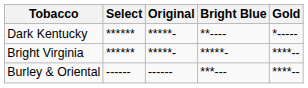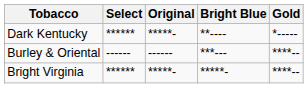 <table class="wikitable" border="1">
 <tr>
 <th>Tobacco</th>
 <th>Select</th>
 <th>Original</th>
 <th>Bright Blue</th>
 <th>Gold</th>
 </tr>
 <tr>
 <td>Dark Kentucky</td>
 <td>******</td>
 <td>*****-</td>
 <td>**----</td>
 <td>*-----</td>
 </tr>
 <tr>
+<td>Burley & Oriental</td>
+<td>------</td>
+<td>------</td>
+<td>***---</td>
+<td>****--</td>
+</tr>
+<tr>
 <td>Bright Virginia</td>
 <td>******</td>
 <td>*****-</td>
 <td>*****-</td>
 <td>****--</td>
 </tr>
-<tr>
-<td>Burley & Oriental</td>
-<td>------</td>
-<td>------</td>
-<td>***---</td>
-<td>****--</td>
-</tr>
 </table>
